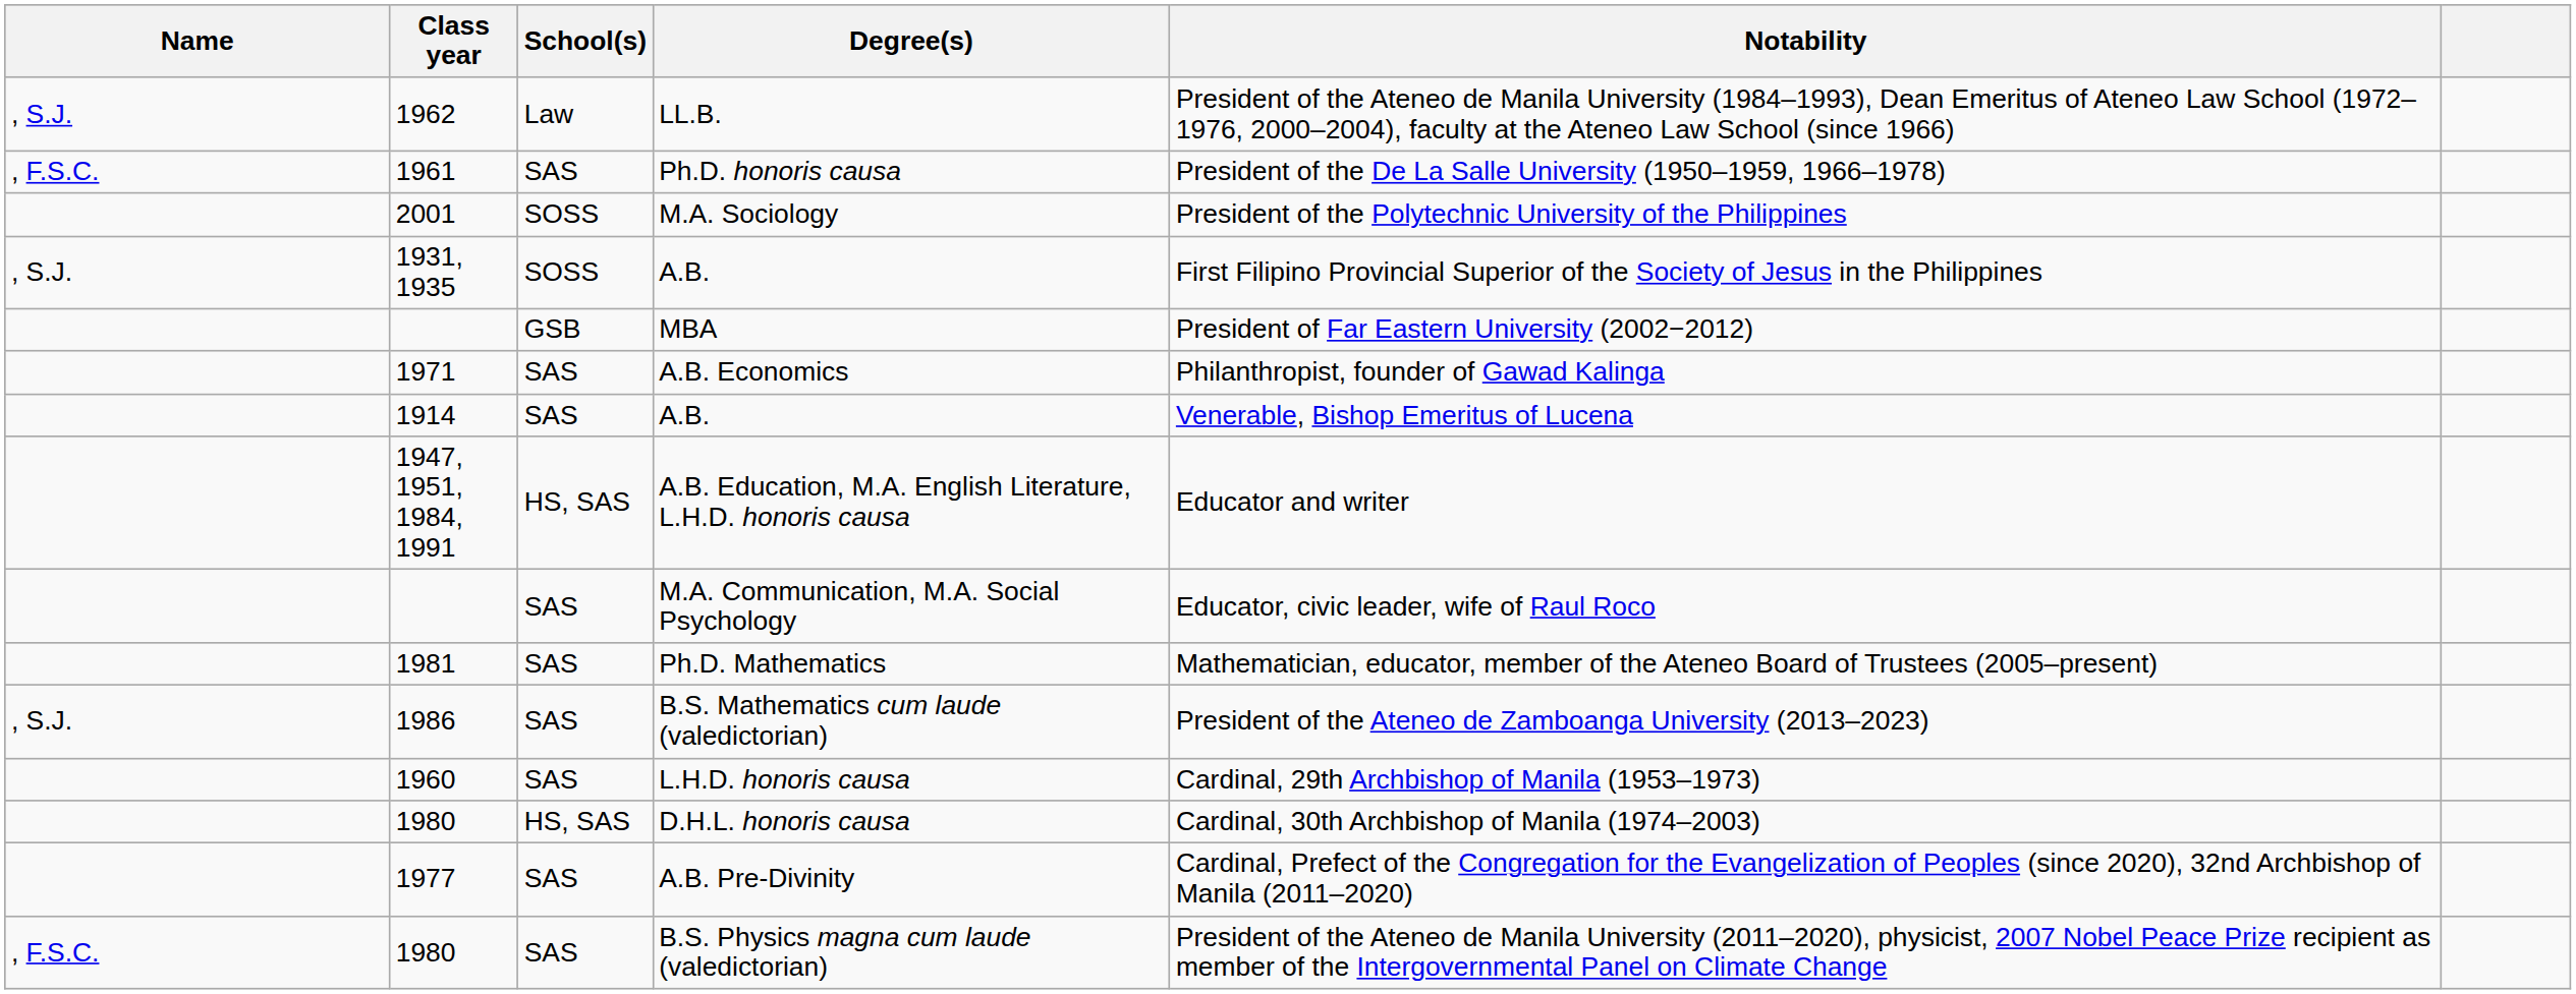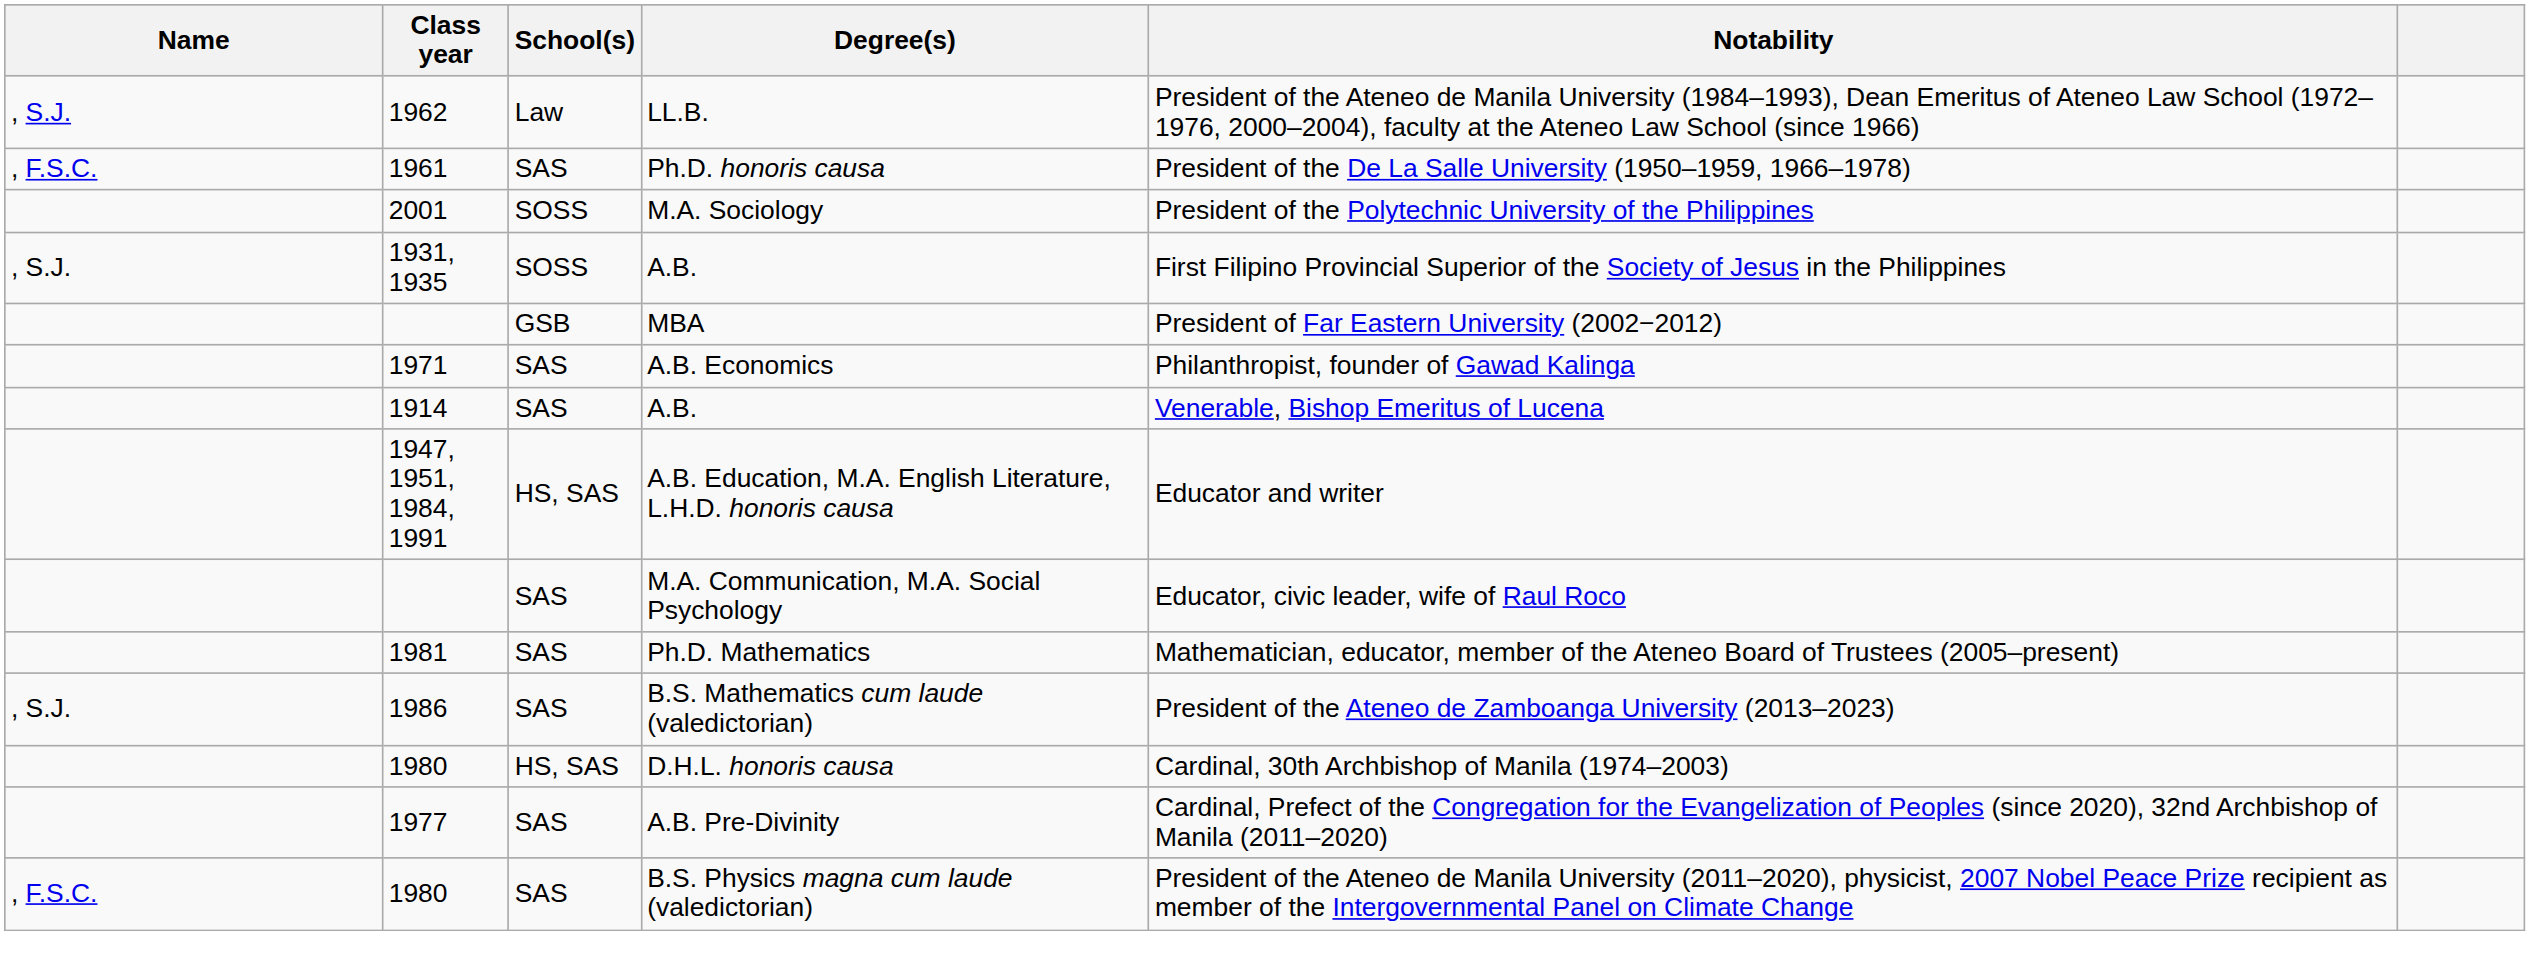 <table class="wikitable sortable" style="width:77%">
 <tr>
 <th style="width:15%;">Name</th>
 <th style="width:5%;">Class year</th>
 <th style="width:5%;">School(s)</th>
 <th>Degree(s)</th>
 <th style="width:*;" class="unsortable">Notability</th>
 <th style="width:5%;" class="unsortable"></th>
 </tr>
 <tr>
 <td>, <a href='#'>S.J.</a></td>
 <td>1962</td>
 <td>Law</td>
 <td>LL.B.</td>
 <td>President of the Ateneo de Manila University (1984–1993), Dean Emeritus of Ateneo Law School (1972–1976, 2000–2004), faculty at the Ateneo Law School (since 1966)</td>
 <td></td>
 </tr>
 <tr>
 <td>, <a href='#'>F.S.C.</a></td>
 <td>1961</td>
 <td>SAS</td>
 <td>Ph.D. <em>honoris causa</em></td>
 <td>President of the <a href='#'>De La Salle University</a> (1950–1959, 1966–1978)</td>
 <td></td>
 </tr>
 <tr>
 <td></td>
 <td>2001</td>
 <td>SOSS</td>
 <td>M.A. Sociology</td>
 <td>President of the <a href='#'>Polytechnic University of the Philippines</a></td>
 <td></td>
 </tr>
 <tr>
 <td>, S.J.</td>
 <td>1931, 1935</td>
 <td>SOSS</td>
 <td>A.B.</td>
 <td>First Filipino Provincial Superior of the <a href='#'>Society of Jesus</a> in the Philippines</td>
 <td></td>
 </tr>
 <tr>
 <td></td>
 <td></td>
 <td>GSB</td>
 <td>MBA</td>
 <td>President of <a href='#'>Far Eastern University</a> (2002−2012)</td>
 <td></td>
 </tr>
 <tr>
 <td></td>
 <td>1971</td>
 <td>SAS</td>
 <td>A.B. Economics</td>
 <td>Philanthropist, founder of <a href='#'>Gawad Kalinga</a></td>
 <td></td>
 </tr>
 <tr>
 <td></td>
 <td>1914</td>
 <td>SAS</td>
 <td>A.B.</td>
 <td><a href='#'>Venerable</a>, <a href='#'>Bishop Emeritus of Lucena</a></td>
 <td></td>
 </tr>
 <tr>
 <td></td>
 <td>1947, 1951, 1984, 1991</td>
 <td>HS, SAS</td>
 <td>A.B. Education, M.A. English Literature, L.H.D. <em>honoris causa</em></td>
 <td>Educator and writer</td>
 <td></td>
 </tr>
 <tr>
 <td></td>
 <td></td>
 <td>SAS</td>
 <td>M.A. Communication, M.A. Social Psychology</td>
 <td>Educator, civic leader, wife of <a href='#'>Raul Roco</a></td>
 <td></td>
 </tr>
 <tr>
 <td></td>
 <td>1981</td>
 <td>SAS</td>
 <td>Ph.D. Mathematics</td>
 <td>Mathematician, educator, member of the Ateneo Board of Trustees (2005–present)</td>
 <td></td>
 </tr>
 <tr>
 <td>, S.J.</td>
 <td>1986</td>
 <td>SAS</td>
 <td>B.S. Mathematics <em>cum laude</em> (valedictorian)</td>
 <td>President of the <a href='#'>Ateneo de Zamboanga University</a> (2013–2023)</td>
 <td></td>
 </tr>
 <tr>
 <td></td>
-<td>1960</td>
-<td>SAS</td>
-<td>L.H.D. <em>honoris causa</em></td>
-<td>Cardinal, 29th <a href='#'>Archbishop of Manila</a> (1953–1973)</td>
-<td></td>
-</tr>
-<tr>
-<td></td>
 <td>1980</td>
 <td>HS, SAS</td>
 <td>D.H.L. <em>honoris causa</em></td>
 <td>Cardinal, 30th Archbishop of Manila (1974–2003)</td>
 <td></td>
 </tr>
 <tr>
 <td></td>
 <td>1977</td>
 <td>SAS</td>
 <td>A.B. Pre-Divinity</td>
 <td>Cardinal, Prefect of the <a href='#'>Congregation for the Evangelization of Peoples</a> (since 2020), 32nd Archbishop of Manila (2011–2020)</td>
 <td></td>
 </tr>
 <tr>
 <td>, <a href='#'>F.S.C.</a></td>
 <td>1980</td>
 <td>SAS</td>
 <td>B.S. Physics <em>magna cum laude</em> (valedictorian)</td>
 <td>President of the Ateneo de Manila University (2011–2020), physicist, <a href='#'>2007 Nobel Peace Prize</a> recipient as member of the <a href='#'>Intergovernmental Panel on Climate Change</a></td>
 <td></td>
 </tr>
 </table>
